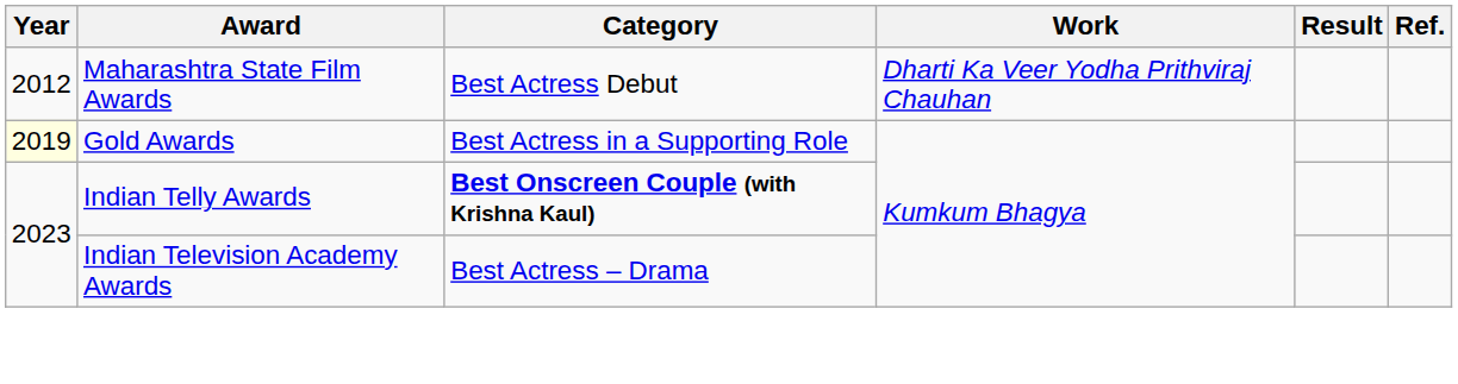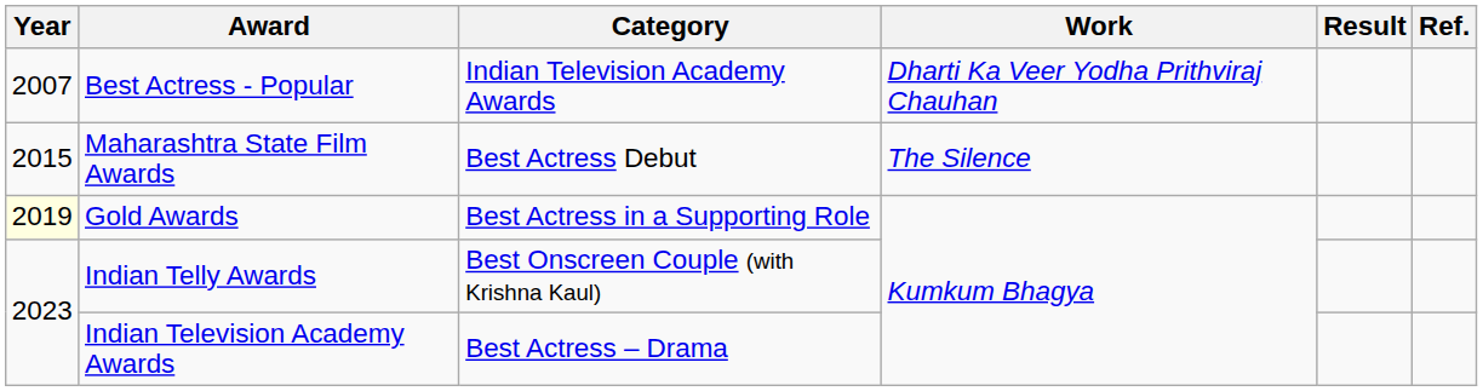 <table class="wikitable">
 <tr>
 <th>Year</th>
 <th>Award</th>
 <th>Category</th>
 <th>Work</th>
 <th>Result</th>
 <th>Ref.</th>
 </tr>
 <tr>
-<td>2012</td>
+<td>2007</td>
+<td><a href='#'>Best Actress - Popular</a></td>
+<td><a href='#'>Indian Television Academy Awards</a></td>
+<td><em><a href='#'>Dharti Ka Veer Yodha Prithviraj Chauhan</a></em></td>
+<td></td>
+<td></td>
+</tr>
+<tr>
+<td>2015</td>
 <td><a href='#'>Maharashtra State Film Awards</a></td>
 <td><a href='#'>Best Actress</a> Debut</td>
-<td><em><a href='#'>Dharti Ka Veer Yodha Prithviraj Chauhan</a></em></td>
+<td><em><a href='#'>The Silence</a></em></td>
 <td></td>
 <td></td>
 </tr>
 <tr>
 <td style="background: lightyellow;">2019</td>
 <td><a href='#'>Gold Awards</a></td>
 <td><a href='#'>Best Actress in a Supporting Role</a></td>
 <td rowspan="3"><em><a href='#'>Kumkum Bhagya</a></em></td>
 <td></td>
 <td></td>
 </tr>
 <tr>
 <td rowspan="2">2023</td>
 <td><a href='#'>Indian Telly Awards</a></td>
-<td><strong><a href='#'>Best Onscreen Couple</a> <small>(with Krishna Kaul)</small></strong></td>
+<td><a href='#'>Best Onscreen Couple</a> <small>(with Krishna Kaul)</small></td>
 <td></td>
 <td></td>
 </tr>
 <tr>
 <td><a href='#'>Indian Television Academy Awards</a></td>
 <td><a href='#'>Best Actress – Drama</a></td>
 <td></td>
 <td></td>
 </tr>
 </table>
